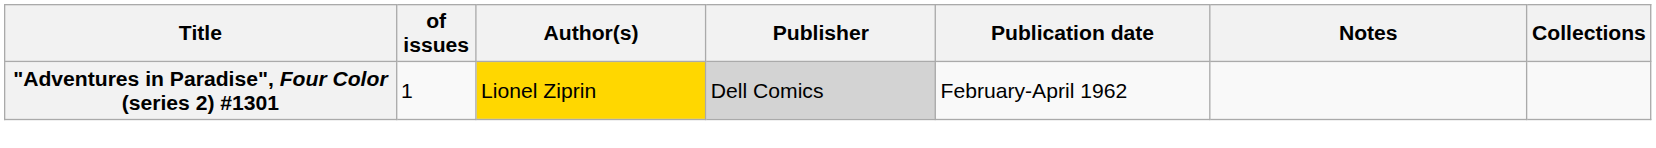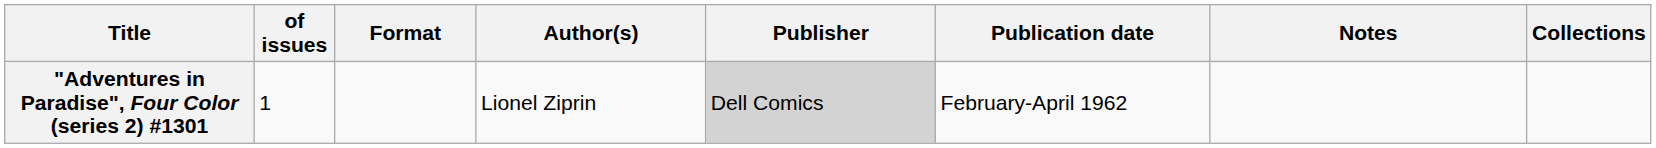 <table class="wikitable">
 <tr>
 <th>Title</th>
 <th style="width:40pt"> of issues</th>
+<th style="width:75pt">Format</th>
 <th style="width:125pt">Author(s)</th>
 <th style="width:125pt">Publisher</th>
 <th style="width:150pt">Publication date</th>
 <th style="width:175pt">Notes</th>
 <th>Collections</th>
 </tr>
 <tr>
 <th>"Adventures in Paradise", <em>Four Color</em> (series 2) #1301</th>
 <td>1</td>
-<td style="background: gold;">Lionel Ziprin</td>
+<td></td>
+<td>Lionel Ziprin</td>
 <td style="background: lightgrey;">Dell Comics</td>
 <td>February-April 1962</td>
 <td></td>
 <td></td>
 </tr>
 </table>
